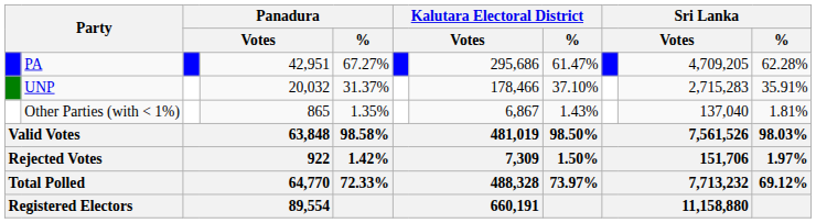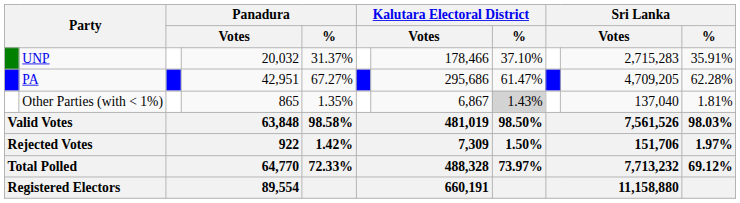 <table class="wikitable">
 <tr>
 <th colspan="2" width="144px"rowspan="2">Party</th>
 <th colspan="3" width="216px">Panadura</th>
 <th colspan="3" width="216px"><a href='#'>Kalutara Electoral District</a></th>
 <th colspan="3" width="216px">Sri Lanka</th>
 </tr>
 <tr>
 <th colspan="2" width="144px">Votes</th>
 <th>%</th>
 <th colspan="2" width="144px">Votes</th>
 <th>%</th>
 <th colspan="2" width="144px">Votes</th>
 <th>%</th>
 </tr>
 <tr>
+<td style="background-color:green;" width="10px"></td>
+<td style="text-align:left;"><a href='#'>UNP</a></td>
+<td style="background-color:white;" width="10px"></td>
+<td style="text-align:right;">20,032</td>
+<td style="text-align:right;">31.37%</td>
+<td style="background-color:white;" width="10px"></td>
+<td style="text-align:right;">178,466</td>
+<td style="text-align:right;">37.10%</td>
+<td style="background-color:white;" width="10px"></td>
+<td style="text-align:right;">2,715,283</td>
+<td style="text-align:right;">35.91%</td>
+</tr>
+<tr>
 <td style="background-color:blue;" width="10px"></td>
 <td style="text-align:left;"><a href='#'>PA</a></td>
 <td style="background-color:blue;" width="10px"></td>
 <td style="text-align:right;">42,951</td>
 <td style="text-align:right;">67.27%</td>
 <td style="background-color:blue;" width="10px"></td>
 <td style="text-align:right;">295,686</td>
 <td style="text-align:right;">61.47%</td>
 <td style="background-color:blue;" width="10px"></td>
 <td style="text-align:right;">4,709,205</td>
 <td style="text-align:right;">62.28%</td>
 </tr>
 <tr>
-<td style="background-color:green;" width="10px"></td>
-<td style="text-align:left;"><a href='#'>UNP</a></td>
-<td style="background-color:white;" width="10px"></td>
-<td style="text-align:right;">20,032</td>
-<td style="text-align:right;">31.37%</td>
-<td style="background-color:white;" width="10px"></td>
-<td style="text-align:right;">178,466</td>
-<td style="text-align:right;">37.10%</td>
-<td style="background-color:white;" width="10px"></td>
-<td style="text-align:right;">2,715,283</td>
-<td style="text-align:right;">35.91%</td>
-</tr>
-<tr>
 <td style="background-color:white;" width="10px"></td>
 <td style="text-align:left;">Other Parties (with < 1%)</td>
 <td style="background-color:white;" width="10px"></td>
 <td style="text-align:right;">865</td>
 <td style="text-align:right;">1.35%</td>
 <td style="background-color:white;" width="10px"></td>
 <td style="text-align:right;">6,867</td>
-<td style="text-align:right;">1.43%</td>
+<td style="background: lightgrey; text-align:right;">1.43%</td>
 <td style="background-color:white;" width="10px"></td>
 <td style="text-align:right;">137,040</td>
 <td style="text-align:right;">1.81%</td>
 </tr>
 <tr>
 <th colspan="2" width="144px"style="text-align:left;">Valid Votes</th>
 <th style="text-align:right;"colspan="2" width="144px">63,848</th>
 <th style="text-align:right;">98.58%</th>
 <th style="text-align:right;"colspan="2" width="144px">481,019</th>
 <th style="text-align:right;">98.50%</th>
 <th style="text-align:right;"colspan="2" width="144px">7,561,526</th>
 <th style="text-align:right;">98.03%</th>
 </tr>
 <tr>
 <th colspan="2" width="144px"style="text-align:left;">Rejected Votes</th>
 <th style="text-align:right;"colspan="2" width="144px">922</th>
 <th style="text-align:right;">1.42%</th>
 <th style="text-align:right;"colspan="2" width="144px">7,309</th>
 <th style="text-align:right;">1.50%</th>
 <th style="text-align:right;"colspan="2" width="144px">151,706</th>
 <th style="text-align:right;">1.97%</th>
 </tr>
 <tr>
 <th colspan="2" width="144px"style="text-align:left;">Total Polled</th>
 <th style="text-align:right;"colspan="2" width="144px">64,770</th>
 <th style="text-align:right;">72.33%</th>
 <th style="text-align:right;"colspan="2" width="144px">488,328</th>
 <th style="text-align:right;">73.97%</th>
 <th style="text-align:right;"colspan="2" width="144px">7,713,232</th>
 <th style="text-align:right;">69.12%</th>
 </tr>
 <tr>
 <th colspan="2" width="144px"style="text-align:left;">Registered Electors</th>
 <th style="text-align:right;"colspan="2" width="144px">89,554</th>
 <th></th>
 <th style="text-align:right;"colspan="2" width="144px">660,191</th>
 <th></th>
 <th style="text-align:right;"colspan="2" width="144px">11,158,880</th>
 <th></th>
 </tr>
 </table>
